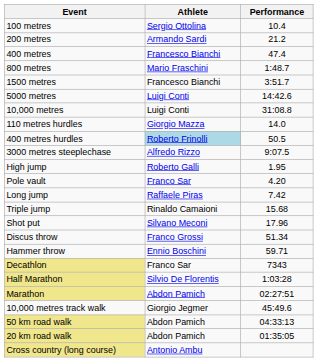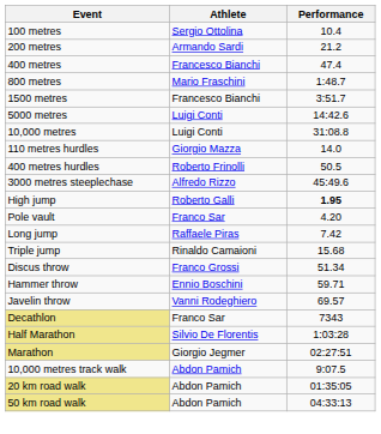 <table class="wikitable" width=80% style="font-size:90%; text-align:left;">
 <tr>
 <th>Event</th>
 <th>Athlete</th>
 <th>Performance</th>
 </tr>
 <tr>
 <td>100 metres</td>
 <td><a href='#'>Sergio Ottolina</a></td>
 <td align=center>10.4</td>
 </tr>
 <tr>
 <td>200 metres</td>
 <td><a href='#'>Armando Sardi</a></td>
 <td align=center>21.2</td>
 </tr>
 <tr>
 <td>400 metres</td>
 <td><a href='#'>Francesco Bianchi</a></td>
 <td align=center>47.4</td>
 </tr>
 <tr>
 <td>800 metres</td>
 <td><a href='#'>Mario Fraschini</a></td>
 <td align=center>1:48.7</td>
 </tr>
 <tr>
 <td>1500 metres</td>
 <td>Francesco Bianchi</td>
 <td align=center>3:51.7</td>
 </tr>
 <tr>
 <td>5000 metres</td>
 <td><a href='#'>Luigi Conti</a></td>
 <td align=center>14:42.6</td>
 </tr>
 <tr>
 <td>10,000 metres</td>
 <td>Luigi Conti</td>
 <td align=center>31:08.8</td>
 </tr>
 <tr>
 <td>110 metres hurdles</td>
 <td><a href='#'>Giorgio Mazza</a></td>
 <td align=center>14.0</td>
 </tr>
 <tr>
 <td>400 metres hurdles</td>
-<td style="background: lightblue;"><a href='#'>Roberto Frinolli</a></td>
+<td><a href='#'>Roberto Frinolli</a></td>
 <td align=center>50.5</td>
 </tr>
 <tr>
 <td>3000 metres steeplechase</td>
 <td><a href='#'>Alfredo Rizzo</a></td>
-<td align=center>9:07.5</td>
+<td align=center>45:49.6</td>
 </tr>
 <tr>
 <td>High jump</td>
 <td><a href='#'>Roberto Galli</a></td>
-<td align=center>1.95</td>
+<td align=center><strong>1.95</strong></td>
 </tr>
 <tr>
 <td>Pole vault</td>
 <td><a href='#'>Franco Sar</a></td>
 <td align=center>4.20</td>
 </tr>
 <tr>
 <td>Long jump</td>
 <td><a href='#'>Raffaele Piras</a></td>
 <td align=center>7.42</td>
 </tr>
 <tr>
 <td>Triple jump</td>
 <td>Rinaldo Camaioni</td>
 <td align=center>15.68</td>
 </tr>
 <tr>
-<td>Shot put</td>
-<td><a href='#'>Silvano Meconi</a></td>
-<td align=center>17.96</td>
-</tr>
-<tr>
 <td>Discus throw</td>
 <td><a href='#'>Franco Grossi</a></td>
 <td align=center>51.34</td>
 </tr>
 <tr>
 <td>Hammer throw</td>
 <td><a href='#'>Ennio Boschini</a></td>
 <td align=center>59.71</td>
+</tr>
+<tr>
+<td>Javelin throw</td>
+<td><a href='#'>Vanni Rodeghiero</a></td>
+<td align=center>69.57</td>
 </tr>
 <tr>
 <td bgcolor=khaki>Decathlon</td>
 <td>Franco Sar</td>
 <td align=center>7343</td>
 </tr>
 <tr>
 <td bgcolor=khaki>Half Marathon</td>
 <td><a href='#'>Silvio De Florentis</a></td>
 <td align=center>1:03:28</td>
 </tr>
 <tr>
 <td bgcolor=khaki>Marathon</td>
-<td><a href='#'>Abdon Pamich</a></td>
+<td>Giorgio Jegmer</td>
 <td align=center>02:27:51</td>
 </tr>
 <tr>
 <td>10,000 metres track walk</td>
-<td>Giorgio Jegmer</td>
-<td align=center>45:49.6</td>
-</tr>
-<tr>
-<td bgcolor=khaki>50 km road walk</td>
-<td>Abdon Pamich</td>
-<td align=center>04:33:13</td>
+<td><a href='#'>Abdon Pamich</a></td>
+<td align=center>9:07.5</td>
 </tr>
 <tr>
 <td bgcolor=khaki>20 km road walk</td>
 <td>Abdon Pamich</td>
 <td align=center>01:35:05</td>
 </tr>
 <tr>
-<td bgcolor=khaki>Cross country (long course)</td>
-<td><a href='#'>Antonio Ambu</a></td>
-<td align=center></td>
+<td bgcolor=khaki>50 km road walk</td>
+<td>Abdon Pamich</td>
+<td align=center>04:33:13</td>
 </tr>
 </table>
